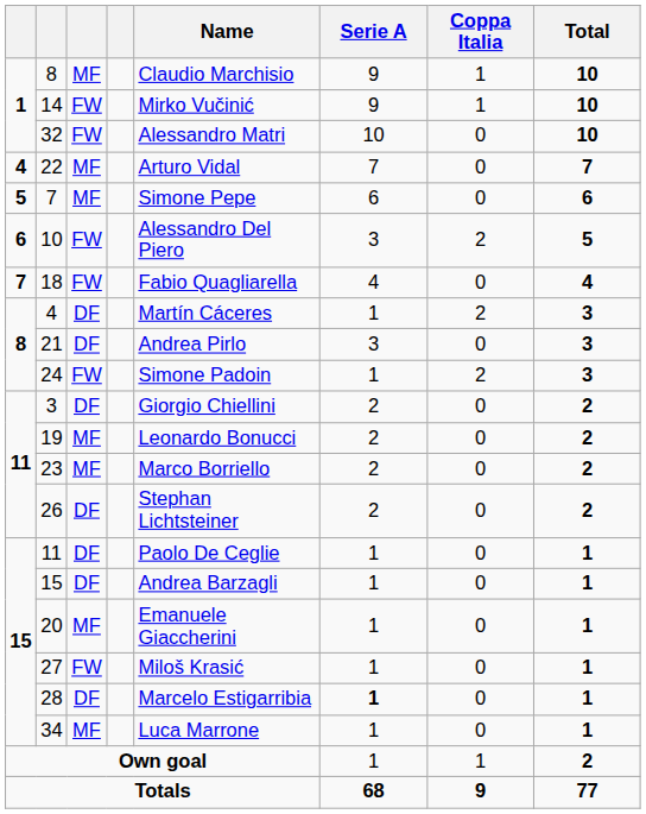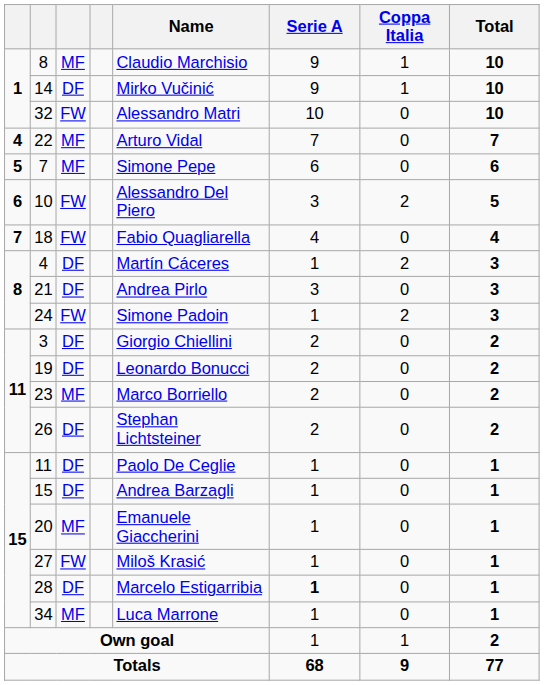 <table class="wikitable" style="text-align:center">
 <tr>
 <th width=15></th>
 <th width=15></th>
 <th width=15></th>
 <th width=15></th>
 <th width=145>Name</th>
 <th width=80><strong><a href='#'>Serie A</a></strong></th>
 <th width=80><strong><a href='#'>Coppa Italia</a></strong></th>
 <th width=80>Total</th>
 </tr>
 <tr>
 <td rowspan=3><strong>1</strong></td>
 <td>8</td>
 <td><a href='#'>MF</a></td>
 <td></td>
 <td align=left><a href='#'>Claudio Marchisio</a></td>
 <td>9</td>
 <td>1</td>
 <td><strong>10</strong></td>
 </tr>
 <tr>
 <td>14</td>
-<td><a href='#'>FW</a></td>
+<td><a href='#'>DF</a></td>
 <td></td>
 <td align=left><a href='#'>Mirko Vučinić</a></td>
 <td>9</td>
 <td>1</td>
 <td><strong>10</strong></td>
 </tr>
 <tr>
 <td>32</td>
 <td><a href='#'>FW</a></td>
 <td></td>
 <td align=left><a href='#'>Alessandro Matri</a></td>
 <td>10</td>
 <td>0</td>
 <td><strong>10</strong></td>
 </tr>
 <tr>
 <td><strong>4</strong></td>
 <td>22</td>
 <td><a href='#'>MF</a></td>
 <td></td>
 <td align=left><a href='#'>Arturo Vidal</a></td>
 <td>7</td>
 <td>0</td>
 <td><strong>7</strong></td>
 </tr>
 <tr>
 <td><strong>5</strong></td>
 <td>7</td>
 <td><a href='#'>MF</a></td>
 <td></td>
 <td align=left><a href='#'>Simone Pepe</a></td>
 <td>6</td>
 <td>0</td>
 <td><strong>6</strong></td>
 </tr>
 <tr>
 <td><strong>6</strong></td>
 <td>10</td>
 <td><a href='#'>FW</a></td>
 <td></td>
 <td align=left><a href='#'>Alessandro Del Piero</a></td>
 <td>3</td>
 <td>2</td>
 <td><strong>5</strong></td>
 </tr>
 <tr>
 <td><strong>7</strong></td>
 <td>18</td>
 <td><a href='#'>FW</a></td>
 <td></td>
 <td align=left><a href='#'>Fabio Quagliarella</a></td>
 <td>4</td>
 <td>0</td>
 <td><strong>4</strong></td>
 </tr>
 <tr>
 <td rowspan=3><strong>8</strong></td>
 <td>4</td>
 <td><a href='#'>DF</a></td>
 <td></td>
 <td align=left><a href='#'>Martín Cáceres</a></td>
 <td>1</td>
 <td>2</td>
 <td><strong>3</strong></td>
 </tr>
 <tr>
 <td>21</td>
 <td><a href='#'>DF</a></td>
 <td></td>
 <td align=left><a href='#'>Andrea Pirlo</a></td>
 <td>3</td>
 <td>0</td>
 <td><strong>3</strong></td>
 </tr>
 <tr>
 <td>24</td>
 <td><a href='#'>FW</a></td>
 <td></td>
 <td align=left><a href='#'>Simone Padoin</a></td>
 <td>1</td>
 <td>2</td>
 <td><strong>3</strong></td>
 </tr>
 <tr>
 <td rowspan=4><strong>11</strong></td>
 <td>3</td>
 <td><a href='#'>DF</a></td>
 <td></td>
 <td align=left><a href='#'>Giorgio Chiellini</a></td>
 <td>2</td>
 <td>0</td>
 <td><strong>2</strong></td>
 </tr>
 <tr>
 <td>19</td>
-<td><a href='#'>MF</a></td>
+<td><a href='#'>DF</a></td>
 <td></td>
 <td align=left><a href='#'>Leonardo Bonucci</a></td>
 <td>2</td>
 <td>0</td>
 <td><strong>2</strong></td>
 </tr>
 <tr>
 <td>23</td>
 <td><a href='#'>MF</a></td>
 <td></td>
 <td align=left><a href='#'>Marco Borriello</a></td>
 <td>2</td>
 <td>0</td>
 <td><strong>2</strong></td>
 </tr>
 <tr>
 <td>26</td>
 <td><a href='#'>DF</a></td>
 <td></td>
 <td align=left><a href='#'>Stephan Lichtsteiner</a></td>
 <td>2</td>
 <td>0</td>
 <td><strong>2</strong></td>
 </tr>
 <tr>
 <td rowspan=6><strong>15</strong></td>
 <td>11</td>
 <td><a href='#'>DF</a></td>
 <td></td>
 <td align=left><a href='#'>Paolo De Ceglie</a></td>
 <td>1</td>
 <td>0</td>
 <td><strong>1</strong></td>
 </tr>
 <tr>
 <td>15</td>
 <td><a href='#'>DF</a></td>
 <td></td>
 <td align=left><a href='#'>Andrea Barzagli</a></td>
 <td>1</td>
 <td>0</td>
 <td><strong>1</strong></td>
 </tr>
 <tr>
 <td>20</td>
 <td><a href='#'>MF</a></td>
 <td></td>
 <td align=left><a href='#'>Emanuele Giaccherini</a></td>
 <td>1</td>
 <td>0</td>
 <td><strong>1</strong></td>
 </tr>
 <tr>
 <td>27</td>
 <td><a href='#'>FW</a></td>
 <td></td>
 <td align=left><a href='#'>Miloš Krasić</a></td>
 <td>1</td>
 <td>0</td>
 <td><strong>1</strong></td>
 </tr>
 <tr>
 <td>28</td>
 <td><a href='#'>DF</a></td>
 <td></td>
 <td align=left><a href='#'>Marcelo Estigarribia</a></td>
 <td><strong>1</strong></td>
 <td>0</td>
 <td><strong>1</strong></td>
 </tr>
 <tr>
 <td>34</td>
 <td><a href='#'>MF</a></td>
 <td></td>
 <td align=left><a href='#'>Luca Marrone</a></td>
 <td>1</td>
 <td>0</td>
 <td><strong>1</strong></td>
 </tr>
 <tr>
 <td colspan=5><strong>Own goal</strong></td>
 <td>1</td>
 <td>1</td>
 <td><strong>2</strong></td>
 </tr>
 <tr>
 <td colspan=5><strong>Totals</strong></td>
 <td><strong>68</strong></td>
 <td><strong>9</strong></td>
 <td><strong>77</strong></td>
 </tr>
 </table>
